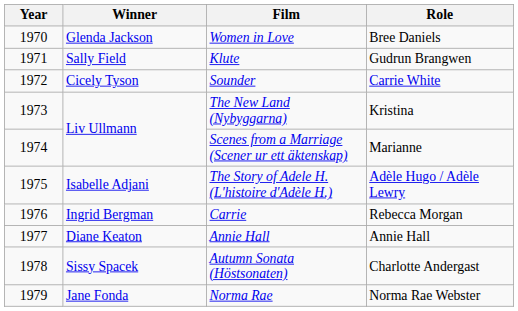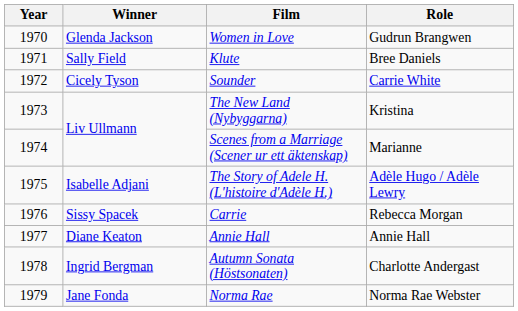 <table class="wikitable" width="95%" cellpadding="5">
 <tr>
 <th width="100"><strong>Year</strong></th>
 <th width="300"><strong>Winner</strong></th>
 <th width="300"><strong>Film</strong></th>
 <th width="300"><strong>Role</strong></th>
 </tr>
 <tr>
 <td style="text-align:center;">1970</td>
 <td><a href='#'>Glenda Jackson</a></td>
 <td><em><a href='#'>Women in Love</a></em></td>
-<td>Bree Daniels</td>
+<td>Gudrun Brangwen</td>
 </tr>
 <tr>
 <td style="text-align:center;">1971</td>
 <td><a href='#'>Sally Field</a></td>
 <td><em><a href='#'>Klute</a></em></td>
-<td>Gudrun Brangwen</td>
+<td>Bree Daniels</td>
 </tr>
 <tr>
 <td style="text-align:center;">1972</td>
 <td><a href='#'>Cicely Tyson</a></td>
 <td><em><a href='#'>Sounder</a></em></td>
 <td><a href='#'>Carrie White</a></td>
 </tr>
 <tr>
 <td style="text-align:center;">1973</td>
 <td rowspan=2><a href='#'>Liv Ullmann</a></td>
 <td><em><a href='#'>The New Land (Nybyggarna)</a></em></td>
 <td>Kristina</td>
 </tr>
 <tr>
 <td style="text-align:center;">1974</td>
 <td><em><a href='#'>Scenes from a Marriage (Scener ur ett äktenskap)</a></em></td>
 <td>Marianne</td>
 </tr>
 <tr>
 <td style="text-align:center;">1975</td>
 <td><a href='#'>Isabelle Adjani</a></td>
 <td><em><a href='#'>The Story of Adele H. (L'histoire d'Adèle H.)</a></em></td>
 <td><a href='#'>Adèle Hugo / Adèle Lewry</a></td>
 </tr>
 <tr>
 <td style="text-align:center;">1976</td>
-<td><a href='#'>Ingrid Bergman</a></td>
+<td><a href='#'>Sissy Spacek</a></td>
 <td><em><a href='#'>Carrie</a></em></td>
 <td>Rebecca Morgan</td>
 </tr>
 <tr>
 <td style="text-align:center;">1977</td>
 <td><a href='#'>Diane Keaton</a></td>
 <td><em><a href='#'>Annie Hall</a></em></td>
 <td>Annie Hall</td>
 </tr>
 <tr>
 <td style="text-align:center;">1978</td>
-<td><a href='#'>Sissy Spacek</a></td>
+<td><a href='#'>Ingrid Bergman</a></td>
 <td><em><a href='#'>Autumn Sonata (Höstsonaten)</a></em></td>
 <td>Charlotte Andergast</td>
 </tr>
 <tr>
 <td style="text-align:center;">1979</td>
 <td><a href='#'>Jane Fonda</a></td>
 <td><em><a href='#'>Norma Rae</a></em></td>
 <td>Norma Rae Webster</td>
 </tr>
 </table>
